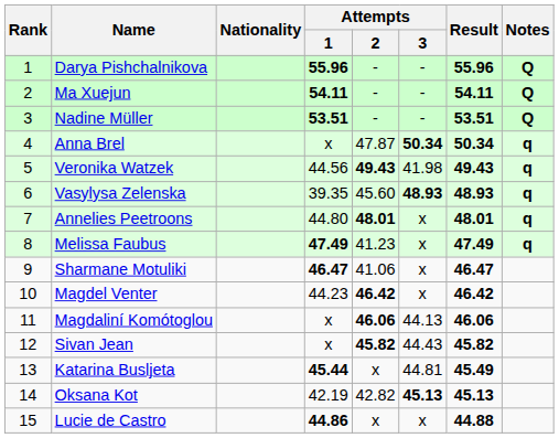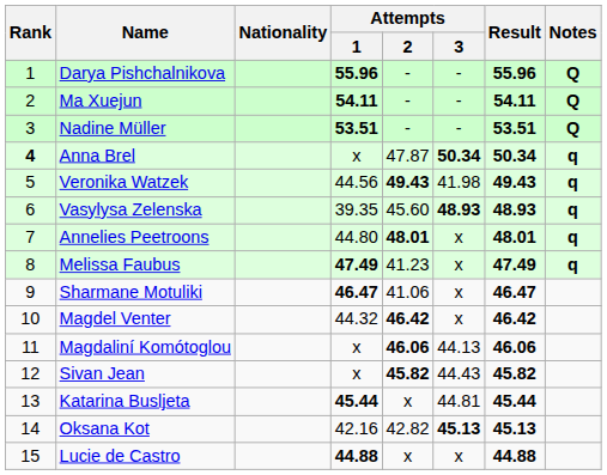 <table class="wikitable sortable" style="text-align:center">
 <tr>
 <th rowspan=2>Rank</th>
 <th rowspan=2>Name</th>
 <th rowspan=2>Nationality</th>
 <th colspan=3>Attempts</th>
 <th rowspan=2>Result</th>
 <th rowspan=2>Notes</th>
 </tr>
 <tr>
 <th>1</th>
 <th>2</th>
 <th>3</th>
 </tr>
 <tr bgcolor=ccffcc>
 <td>1</td>
 <td align=left><a href='#'>Darya Pishchalnikova</a></td>
 <td align=left></td>
 <td><strong>55.96</strong></td>
 <td>-</td>
 <td>-</td>
 <td><strong>55.96</strong></td>
 <td><strong>Q</strong></td>
 </tr>
 <tr bgcolor=ccffcc>
 <td>2</td>
 <td align=left><a href='#'>Ma Xuejun</a></td>
 <td align=left></td>
 <td><strong>54.11</strong></td>
 <td>-</td>
 <td>-</td>
 <td><strong>54.11</strong></td>
 <td><strong>Q</strong></td>
 </tr>
 <tr bgcolor=ccffcc>
 <td>3</td>
 <td align=left><a href='#'>Nadine Müller</a></td>
 <td align=left></td>
 <td><strong>53.51</strong></td>
 <td>-</td>
 <td>-</td>
 <td><strong>53.51</strong></td>
 <td><strong>Q</strong></td>
 </tr>
 <tr bgcolor=ddffdd>
-<td>4</td>
+<td><strong>4</strong></td>
 <td align=left><a href='#'>Anna Brel</a></td>
 <td align=left></td>
 <td>x</td>
 <td>47.87</td>
 <td><strong>50.34</strong></td>
 <td><strong>50.34</strong></td>
 <td><strong>q</strong></td>
 </tr>
 <tr bgcolor=ddffdd>
 <td>5</td>
 <td align=left><a href='#'>Veronika Watzek</a></td>
 <td align=left></td>
 <td>44.56</td>
 <td><strong>49.43</strong></td>
 <td>41.98</td>
 <td><strong>49.43</strong></td>
 <td><strong>q</strong></td>
 </tr>
 <tr bgcolor=ddffdd>
 <td>6</td>
 <td align=left><a href='#'>Vasylysa Zelenska</a></td>
 <td align=left></td>
 <td>39.35</td>
 <td>45.60</td>
 <td><strong>48.93</strong></td>
 <td><strong>48.93</strong></td>
 <td><strong>q</strong></td>
 </tr>
 <tr bgcolor=ddffdd>
 <td>7</td>
 <td align=left><a href='#'>Annelies Peetroons</a></td>
 <td align=left></td>
 <td>44.80</td>
 <td><strong>48.01</strong></td>
 <td>x</td>
 <td><strong>48.01</strong></td>
 <td><strong>q</strong></td>
 </tr>
 <tr bgcolor=ddffdd>
 <td>8</td>
 <td align=left><a href='#'>Melissa Faubus</a></td>
 <td align=left></td>
 <td><strong>47.49</strong></td>
 <td>41.23</td>
 <td>x</td>
 <td><strong>47.49</strong></td>
 <td><strong>q</strong></td>
 </tr>
 <tr>
 <td>9</td>
 <td align=left><a href='#'>Sharmane Motuliki</a></td>
 <td align=left></td>
 <td><strong>46.47</strong></td>
 <td>41.06</td>
 <td>x</td>
 <td><strong>46.47</strong></td>
 <td></td>
 </tr>
 <tr>
 <td>10</td>
 <td align=left><a href='#'>Magdel Venter</a></td>
 <td align=left></td>
-<td>44.23</td>
+<td>44.32</td>
 <td><strong>46.42</strong></td>
 <td>x</td>
 <td><strong>46.42</strong></td>
 <td></td>
 </tr>
 <tr>
 <td>11</td>
 <td align=left><a href='#'>Magdaliní Komótoglou</a></td>
 <td align=left></td>
 <td>x</td>
 <td><strong>46.06</strong></td>
 <td>44.13</td>
 <td><strong>46.06</strong></td>
 <td></td>
 </tr>
 <tr>
 <td>12</td>
 <td align=left><a href='#'>Sivan Jean</a></td>
 <td align=left></td>
 <td>x</td>
 <td><strong>45.82</strong></td>
 <td>44.43</td>
 <td><strong>45.82</strong></td>
 <td></td>
 </tr>
 <tr>
 <td>13</td>
 <td align=left><a href='#'>Katarina Busljeta</a></td>
 <td align=left></td>
 <td><strong>45.44</strong></td>
 <td>x</td>
 <td>44.81</td>
-<td><strong>45.49</strong></td>
+<td><strong>45.44</strong></td>
 <td></td>
 </tr>
 <tr>
 <td>14</td>
 <td align=left><a href='#'>Oksana Kot</a></td>
 <td align=left></td>
-<td>42.19</td>
+<td>42.16</td>
 <td>42.82</td>
 <td><strong>45.13</strong></td>
 <td><strong>45.13</strong></td>
 <td></td>
 </tr>
 <tr>
 <td>15</td>
 <td align=left><a href='#'>Lucie de Castro</a></td>
 <td align=left></td>
-<td><strong>44.86</strong></td>
+<td><strong>44.88</strong></td>
 <td>x</td>
 <td>x</td>
 <td><strong>44.88</strong></td>
 <td></td>
 </tr>
 </table>
